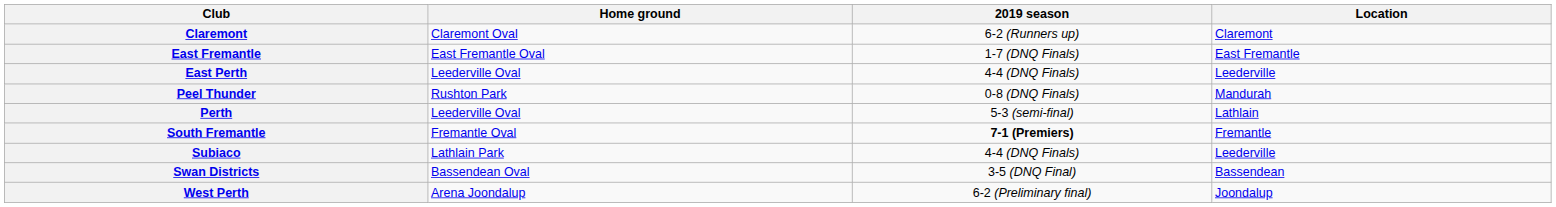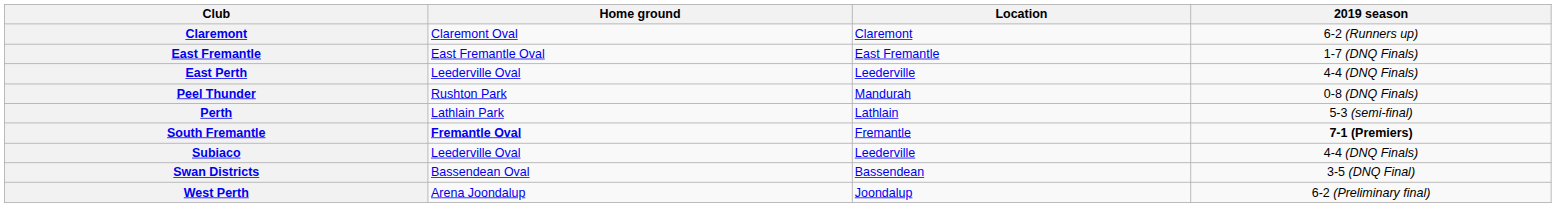 <table class="wikitable sortable" style="width:100%; text-align:left">
 <tr>
 <th style="width:20%">Club</th>
 <th style="width:20%">Home ground</th>
+<th style="width:16%">Location</th>
 <th style="width:17%">2019 season</th>
-<th style="width:16%">Location</th>
 </tr>
 <tr>
 <th scope="row"><a href='#'>Claremont</a></th>
 <td><a href='#'>Claremont Oval</a></td>
+<td><a href='#'>Claremont</a></td>
 <td align=center>6-2 <em>(Runners up)</em></td>
-<td><a href='#'>Claremont</a></td>
 </tr>
 <tr>
 <th scope="row"><a href='#'>East Fremantle</a></th>
 <td><a href='#'>East Fremantle Oval</a></td>
+<td><a href='#'>East Fremantle</a></td>
 <td align=center>1-7 <em>(DNQ Finals)</em></td>
-<td><a href='#'>East Fremantle</a></td>
 </tr>
 <tr>
 <th scope="row"><a href='#'>East Perth</a></th>
 <td><a href='#'>Leederville Oval</a></td>
+<td><a href='#'>Leederville</a></td>
 <td align=center>4-4 <em>(DNQ Finals)</em></td>
-<td><a href='#'>Leederville</a></td>
 </tr>
 <tr>
 <th scope="row"><a href='#'>Peel Thunder</a></th>
 <td><a href='#'>Rushton Park</a></td>
+<td><a href='#'>Mandurah</a></td>
 <td align=center>0-8 <em>(DNQ Finals)</em></td>
-<td><a href='#'>Mandurah</a></td>
 </tr>
 <tr>
 <th scope="row"><a href='#'>Perth</a></th>
-<td><a href='#'>Leederville Oval</a></td>
+<td><a href='#'>Lathlain Park</a></td>
+<td><a href='#'>Lathlain</a></td>
 <td align=center>5-3 <em>(semi-final)</em></td>
-<td><a href='#'>Lathlain</a></td>
 </tr>
 <tr>
 <th scope="row"><a href='#'>South Fremantle</a></th>
-<td><a href='#'>Fremantle Oval</a></td>
+<td><strong><a href='#'>Fremantle Oval</a></strong></td>
+<td><a href='#'>Fremantle</a></td>
 <td align=center><strong>7-1 (Premiers)</strong></td>
-<td><a href='#'>Fremantle</a></td>
 </tr>
 <tr>
 <th scope="row"><a href='#'>Subiaco</a></th>
-<td><a href='#'>Lathlain Park</a></td>
+<td><a href='#'>Leederville Oval</a></td>
+<td><a href='#'>Leederville</a></td>
 <td align=center>4-4 <em>(DNQ Finals)</em></td>
-<td><a href='#'>Leederville</a></td>
 </tr>
 <tr>
 <th scope="row"><a href='#'>Swan Districts</a></th>
 <td><a href='#'>Bassendean Oval</a></td>
+<td><a href='#'>Bassendean</a></td>
 <td align=center>3-5 <em>(DNQ Final)</em></td>
-<td><a href='#'>Bassendean</a></td>
 </tr>
 <tr>
 <th scope="row"><a href='#'>West Perth</a></th>
 <td><a href='#'>Arena Joondalup</a></td>
+<td><a href='#'>Joondalup</a></td>
 <td align=center>6-2 <em>(Preliminary final)</em></td>
-<td><a href='#'>Joondalup</a></td>
 </tr>
 </table>
